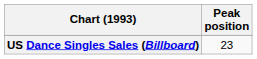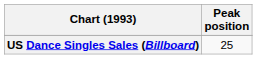 <table class="wikitable sortable plainrowheaders" style="text-align:center">
 <tr>
 <th scope="col">Chart (1993)</th>
 <th scope="col">Peak<br>position</th>
 </tr>
 <tr>
 </tr>
 <tr>
 </tr>
 <tr>
 </tr>
 <tr>
 </tr>
 <tr>
 </tr>
 <tr>
 <th scope="row">US <a href='#'>Dance Singles Sales</a> (<em><a href='#'>Billboard</a></em>)</th>
-<td>23</td>
+<td>25</td>
 </tr>
 </table>
